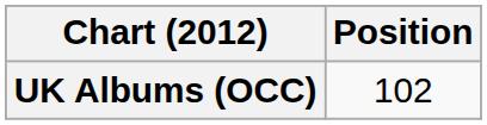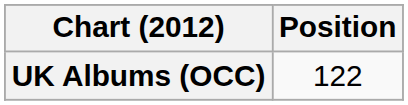 <table class="wikitable plainrowheaders" style="text-align:center;">
 <tr>
 <th scope="col">Chart (2012)</th>
 <th scope="col">Position</th>
 </tr>
 <tr>
 <th scope="row">UK Albums (OCC)</th>
-<td>102</td>
+<td>122</td>
 </tr>
 </table>
